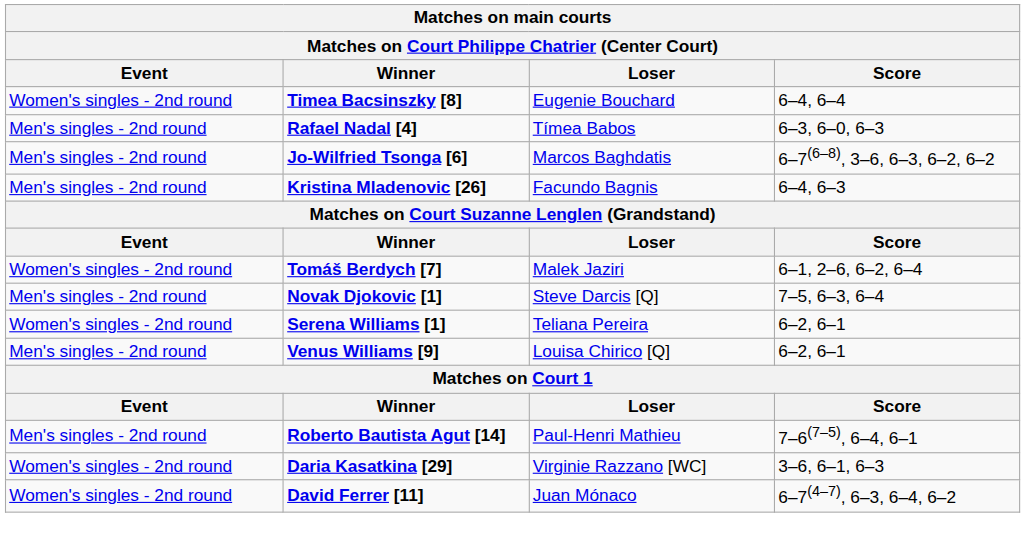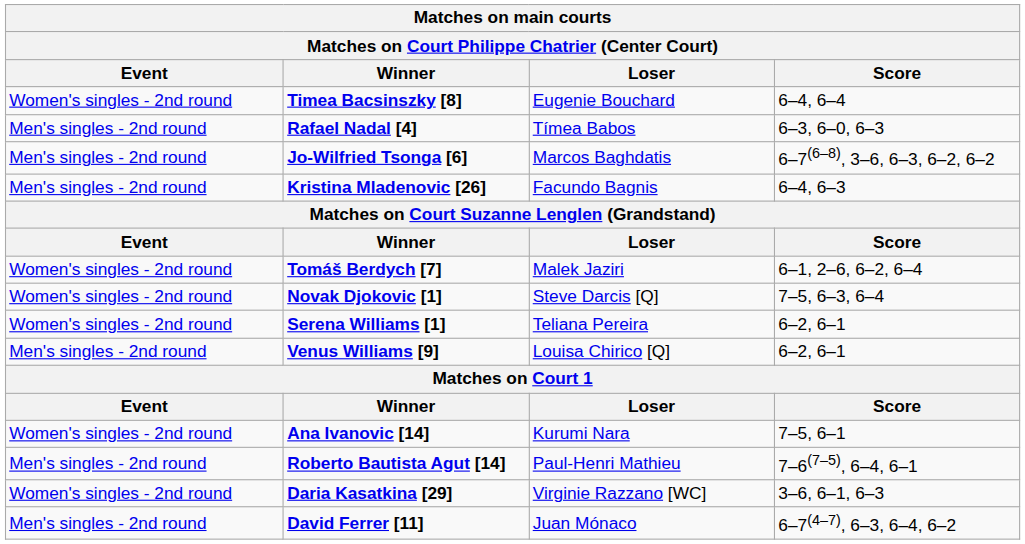 <table class="wikitable collapsible uncollapsed" style=margin:auto>
 <tr>
 <th colspan=4 style=white-space:nowrap>Matches on main courts</th>
 </tr>
 <tr>
 <th colspan=4><strong>Matches on <a href='#'>Court Philippe Chatrier</a> (Center Court)</strong></th>
 </tr>
 <tr>
 <th width=250>Event</th>
 <th width=220>Winner</th>
 <th width=220>Loser</th>
 <th width=220>Score</th>
 </tr>
 <tr>
 <td><a href='#'>Women's singles - 2nd round</a></td>
 <td><strong> <a href='#'>Timea Bacsinszky</a> [8]</strong></td>
 <td> <a href='#'>Eugenie Bouchard</a></td>
 <td>6–4, 6–4</td>
 </tr>
 <tr>
 <td><a href='#'>Men's singles - 2nd round</a></td>
 <td><strong> <a href='#'>Rafael Nadal</a> [4]</strong></td>
 <td> <a href='#'>Tímea Babos</a></td>
 <td>6–3, 6–0, 6–3</td>
 </tr>
 <tr>
 <td><a href='#'>Men's singles - 2nd round</a></td>
 <td><strong> <a href='#'>Jo-Wilfried Tsonga</a> [6]</strong></td>
 <td> <a href='#'>Marcos Baghdatis</a></td>
 <td>6–7<sup>(6–8)</sup>, 3–6, 6–3, 6–2, 6–2</td>
 </tr>
 <tr>
 <td><a href='#'>Men's singles - 2nd round</a></td>
 <td><strong> <a href='#'>Kristina Mladenovic</a> [26]</strong></td>
 <td> <a href='#'>Facundo Bagnis</a></td>
 <td>6–4, 6–3</td>
 </tr>
 <tr>
 <th colspan=4><strong>Matches on <a href='#'>Court Suzanne Lenglen</a> (Grandstand)</strong></th>
 </tr>
 <tr>
 <th width=250>Event</th>
 <th width=220>Winner</th>
 <th width=220>Loser</th>
 <th width=220>Score</th>
 </tr>
 <tr>
 <td><a href='#'>Women's singles - 2nd round</a></td>
 <td><strong> <a href='#'>Tomáš Berdych</a> [7]</strong></td>
 <td> <a href='#'>Malek Jaziri</a></td>
 <td>6–1, 2–6, 6–2, 6–4</td>
 </tr>
 <tr>
-<td><a href='#'>Men's singles - 2nd round</a></td>
+<td><a href='#'>Women's singles - 2nd round</a></td>
 <td><strong> <a href='#'>Novak Djokovic</a> [1]</strong></td>
 <td> <a href='#'>Steve Darcis</a> [Q]</td>
 <td>7–5, 6–3, 6–4</td>
 </tr>
 <tr>
 <td><a href='#'>Women's singles - 2nd round</a></td>
 <td><strong> <a href='#'>Serena Williams</a> [1]</strong></td>
 <td> <a href='#'>Teliana Pereira</a></td>
 <td>6–2, 6–1</td>
 </tr>
 <tr>
 <td><a href='#'>Men's singles - 2nd round</a></td>
 <td><strong> <a href='#'>Venus Williams</a> [9]</strong></td>
 <td> <a href='#'>Louisa Chirico</a> [Q]</td>
 <td>6–2, 6–1</td>
 </tr>
 <tr>
 <th colspan=4><strong>Matches on <a href='#'>Court 1</a></strong></th>
 </tr>
 <tr>
 <th width=250>Event</th>
 <th width=220>Winner</th>
 <th width=220>Loser</th>
 <th width=220>Score</th>
 </tr>
 <tr>
+<td><a href='#'>Women's singles - 2nd round</a></td>
+<td><strong> <a href='#'>Ana Ivanovic</a> [14]</strong></td>
+<td> <a href='#'>Kurumi Nara</a></td>
+<td>7–5, 6–1</td>
+</tr>
+<tr>
 <td><a href='#'>Men's singles - 2nd round</a></td>
 <td><strong> <a href='#'>Roberto Bautista Agut</a> [14]</strong></td>
 <td> <a href='#'>Paul-Henri Mathieu</a></td>
 <td>7–6<sup>(7–5)</sup>, 6–4, 6–1</td>
 </tr>
 <tr>
 <td><a href='#'>Women's singles - 2nd round</a></td>
 <td><strong> <a href='#'>Daria Kasatkina</a> [29]</strong></td>
 <td> <a href='#'>Virginie Razzano</a> [WC]</td>
 <td>3–6, 6–1, 6–3</td>
 </tr>
 <tr>
-<td><a href='#'>Women's singles - 2nd round</a></td>
+<td><a href='#'>Men's singles - 2nd round</a></td>
 <td><strong> <a href='#'>David Ferrer</a> [11]</strong></td>
 <td> <a href='#'>Juan Mónaco</a></td>
 <td>6–7<sup>(4–7)</sup>, 6–3, 6–4, 6–2</td>
 </tr>
 </table>
